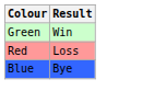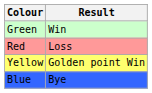 <table style="margin-right:0; font-size:85%" class="wikitable">
 <tr>
 <th>Colour</th>
 <th>Result</th>
 </tr>
 <tr bgcolor="#ccffcc">
 <td>Green</td>
 <td>Win</td>
 </tr>
 <tr bgcolor="#ff9999">
 <td>Red</td>
 <td>Loss</td>
 </tr>
+<tr bgcolor="#ffff6f">
+<td>Yellow</td>
+<td>Golden point Win</td>
+</tr>
 <tr bgcolor="#3366ff">
 <td>Blue</td>
 <td>Bye</td>
 </tr>
 </table>
